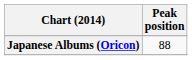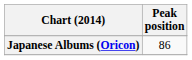 <table class="wikitable sortable plainrowheaders" style="text-align:center;">
 <tr>
 <th scope="col">Chart (2014)</th>
 <th scope="col">Peak<br>position</th>
 </tr>
 <tr>
 </tr>
 <tr>
 </tr>
 <tr>
 </tr>
 <tr>
 </tr>
 <tr>
 </tr>
 <tr>
 </tr>
 <tr>
 </tr>
 <tr>
 </tr>
 <tr>
 <th scope="row">Japanese Albums (<a href='#'>Oricon</a>)</th>
-<td>88</td>
+<td>86</td>
 </tr>
 <tr>
 </tr>
 <tr>
 </tr>
 <tr>
 </tr>
 <tr>
 </tr>
 <tr>
 </tr>
 <tr>
 </tr>
 <tr>
 </tr>
 </table>
